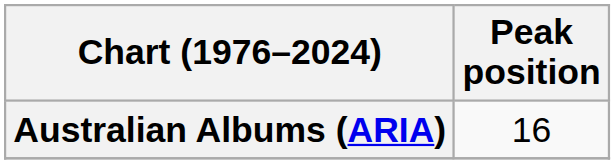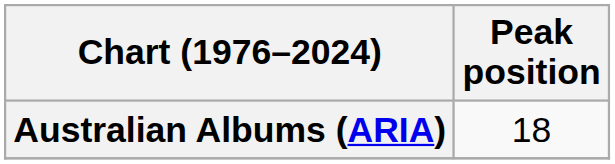 <table class="wikitable sortable plainrowheaders" style="text-align:center">
 <tr>
 <th scope="col">Chart (1976–2024)</th>
 <th scope="col">Peak<br>position</th>
 </tr>
 <tr>
 <th scope="row">Australian Albums (<a href='#'>ARIA</a>)</th>
-<td>16</td>
+<td>18</td>
 </tr>
 <tr>
 </tr>
 <tr>
 </tr>
 <tr>
 </tr>
 <tr>
 </tr>
 <tr>
 </tr>
 <tr>
 </tr>
 <tr>
 </tr>
 <tr>
 </tr>
 <tr>
 </tr>
 <tr>
 </tr>
 <tr>
 </tr>
 <tr>
 </tr>
 <tr>
 </tr>
 <tr>
 </tr>
 <tr>
 </tr>
 <tr>
 </tr>
 </table>
